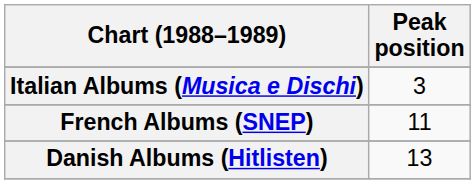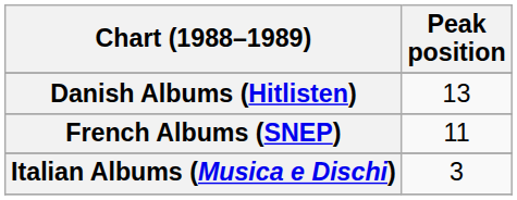 <table class="wikitable sortable plainrowheaders">
 <tr>
 <th scope="col">Chart (1988–1989)</th>
 <th scope="col">Peak<br>position</th>
 </tr>
 <tr>
 </tr>
 <tr>
 </tr>
 <tr>
 </tr>
 <tr>
-<th scope="row">Italian Albums (<em><a href='#'>Musica e Dischi</a></em>)</th>
-<td align="center">3</td>
+<th scope="row">Danish Albums (<a href='#'>Hitlisten</a>)</th>
+<td align="center">13</td>
 </tr>
 <tr>
 </tr>
 <tr>
 <th scope="row">French Albums (<a href='#'>SNEP</a>)</th>
 <td align="center">11</td>
 </tr>
 <tr>
 </tr>
 <tr>
-<th scope="row">Danish Albums (<a href='#'>Hitlisten</a>)</th>
-<td align="center">13</td>
+<th scope="row">Italian Albums (<em><a href='#'>Musica e Dischi</a></em>)</th>
+<td align="center">3</td>
 </tr>
 <tr>
 </tr>
 <tr>
 </tr>
 <tr>
 </tr>
 <tr>
 </tr>
 <tr>
 </tr>
 <tr>
 </tr>
 </table>
